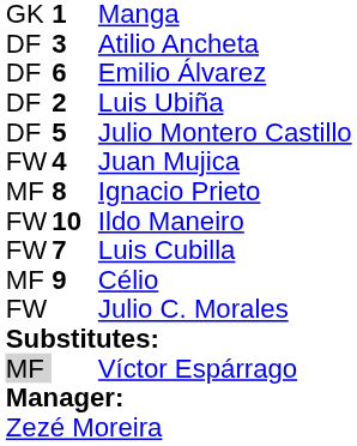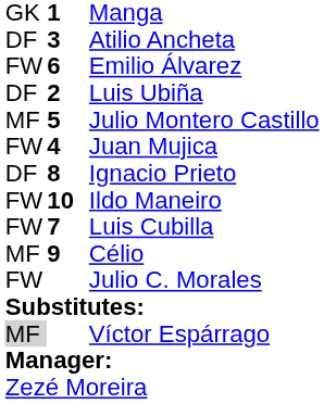 <table style="font-size:90%; margin:0.2em auto;" cellspacing="0" cellpadding="0">
 <tr>
 <th width="25"></th>
 <th width="25"></th>
 </tr>
 <tr>
 <td>GK</td>
 <td><strong>1</strong></td>
 <td> <a href='#'>Manga</a></td>
 </tr>
 <tr>
 <td>DF</td>
 <td><strong>3</strong></td>
 <td> <a href='#'>Atilio Ancheta</a></td>
 </tr>
 <tr>
-<td>DF</td>
+<td>FW</td>
 <td><strong>6</strong></td>
 <td> <a href='#'>Emilio Álvarez</a></td>
 </tr>
 <tr>
 <td>DF</td>
 <td><strong>2</strong></td>
 <td> <a href='#'>Luis Ubiña</a></td>
 </tr>
 <tr>
-<td>DF</td>
+<td>MF</td>
 <td><strong>5</strong></td>
 <td> <a href='#'>Julio Montero Castillo</a></td>
 </tr>
 <tr>
 <td>FW</td>
 <td><strong>4</strong></td>
 <td> <a href='#'>Juan Mujica</a></td>
 </tr>
 <tr>
-<td>MF</td>
+<td>DF</td>
 <td><strong>8</strong></td>
 <td> <a href='#'>Ignacio Prieto</a></td>
 </tr>
 <tr>
 <td>FW</td>
 <td><strong>10</strong></td>
 <td> <a href='#'>Ildo Maneiro</a></td>
 <td></td>
 <td></td>
 </tr>
 <tr>
 <td>FW</td>
 <td><strong>7</strong></td>
 <td> <a href='#'>Luis Cubilla</a></td>
 </tr>
 <tr>
 <td>MF</td>
 <td><strong>9</strong></td>
 <td> <a href='#'>Célio</a></td>
 </tr>
 <tr>
 <td>FW</td>
 <td></td>
 <td> <a href='#'>Julio C. Morales</a></td>
 </tr>
 <tr>
 <td colspan=3><strong>Substitutes:</strong></td>
 </tr>
 <tr>
 <td style="background: lightgrey;">MF</td>
 <td></td>
 <td> <a href='#'>Víctor Espárrago</a></td>
 <td></td>
 <td></td>
 </tr>
 <tr>
 <td colspan=3><strong>Manager:</strong></td>
 </tr>
 <tr>
 <td colspan=4> <a href='#'>Zezé Moreira</a></td>
 </tr>
 </table>
